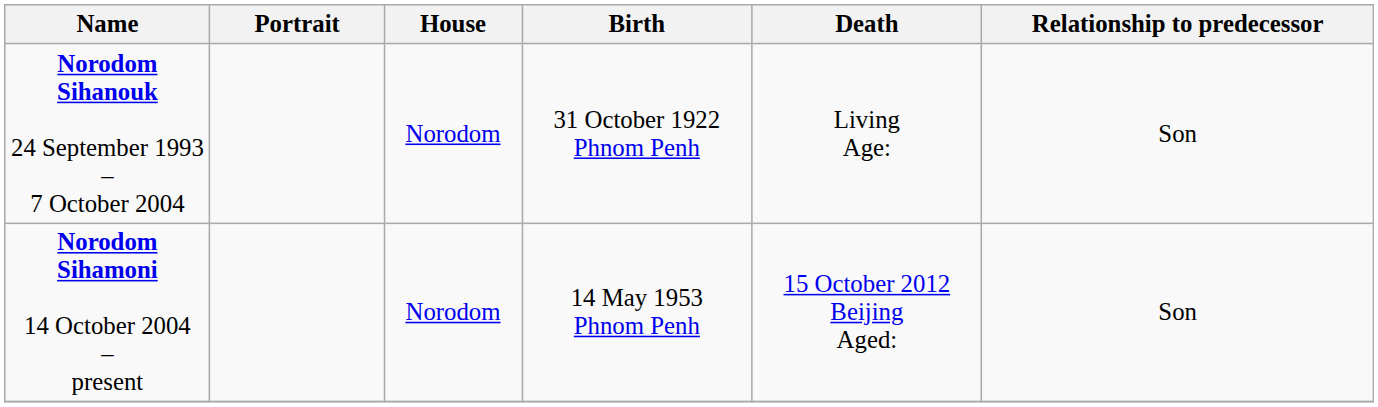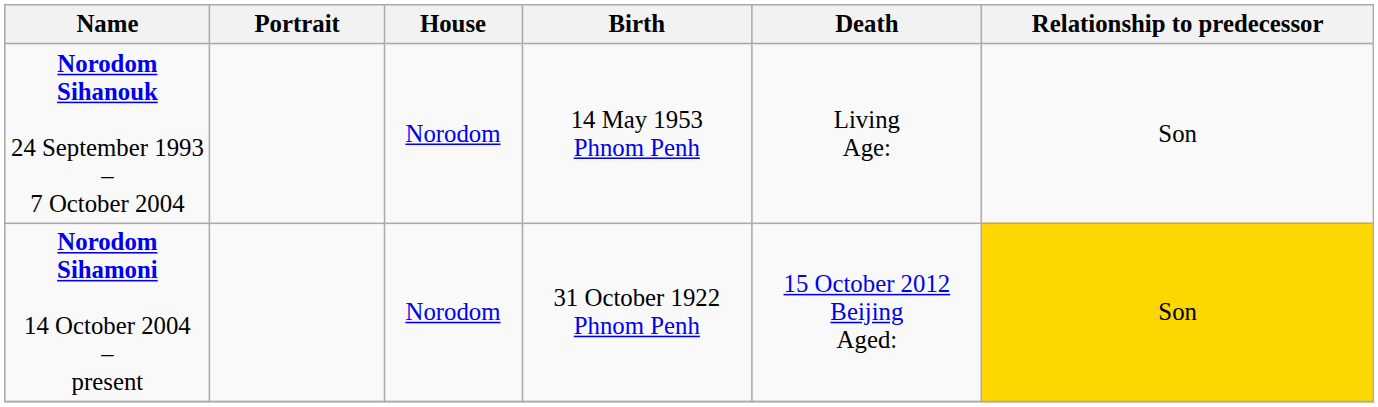 <table style="text-align:center; width:100%" class="wikitable">
 <tr>
 <th width=15%>Name</th>
 <th width=105px>Portrait</th>
 <th>House</th>
 <th>Birth</th>
 <th>Death</th>
 <th>Relationship to predecessor</th>
 </tr>
 <tr>
 <td><strong><a href='#'>Norodom Sihanouk</a></strong><br><br>24 September 1993<br>–<br>7 October 2004<br></td>
 <td></td>
 <td><a href='#'>Norodom</a></td>
-<td>31 October 1922<br><a href='#'>Phnom Penh</a></td>
+<td>14 May 1953<br><a href='#'>Phnom Penh</a></td>
 <td>Living<br>Age: </td>
 <td>Son</td>
 </tr>
 <tr>
 <td><strong><a href='#'>Norodom Sihamoni</a></strong><br><br>14 October 2004<br>–<br>present<br></td>
 <td></td>
 <td><a href='#'>Norodom</a></td>
-<td>14 May 1953<br><a href='#'>Phnom Penh</a></td>
+<td>31 October 1922<br><a href='#'>Phnom Penh</a></td>
 <td><a href='#'>15 October 2012</a><br><a href='#'>Beijing</a><br>Aged: </td>
-<td>Son</td>
+<td style="background: gold;">Son</td>
 </tr>
 <tr>
 </tr>
 </table>
